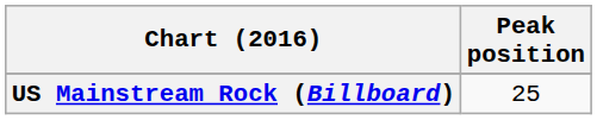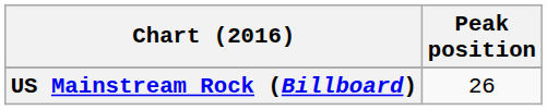 <table class="wikitable sortable plainrowheaders">
 <tr>
 <th scope="col">Chart (2016)</th>
 <th scope="col">Peak<br>position</th>
 </tr>
 <tr>
 </tr>
 <tr>
 <th scope="row">US <a href='#'>Mainstream Rock</a> (<em><a href='#'>Billboard</a></em>)</th>
-<td align="center">25</td>
+<td align="center">26</td>
 </tr>
 </table>
